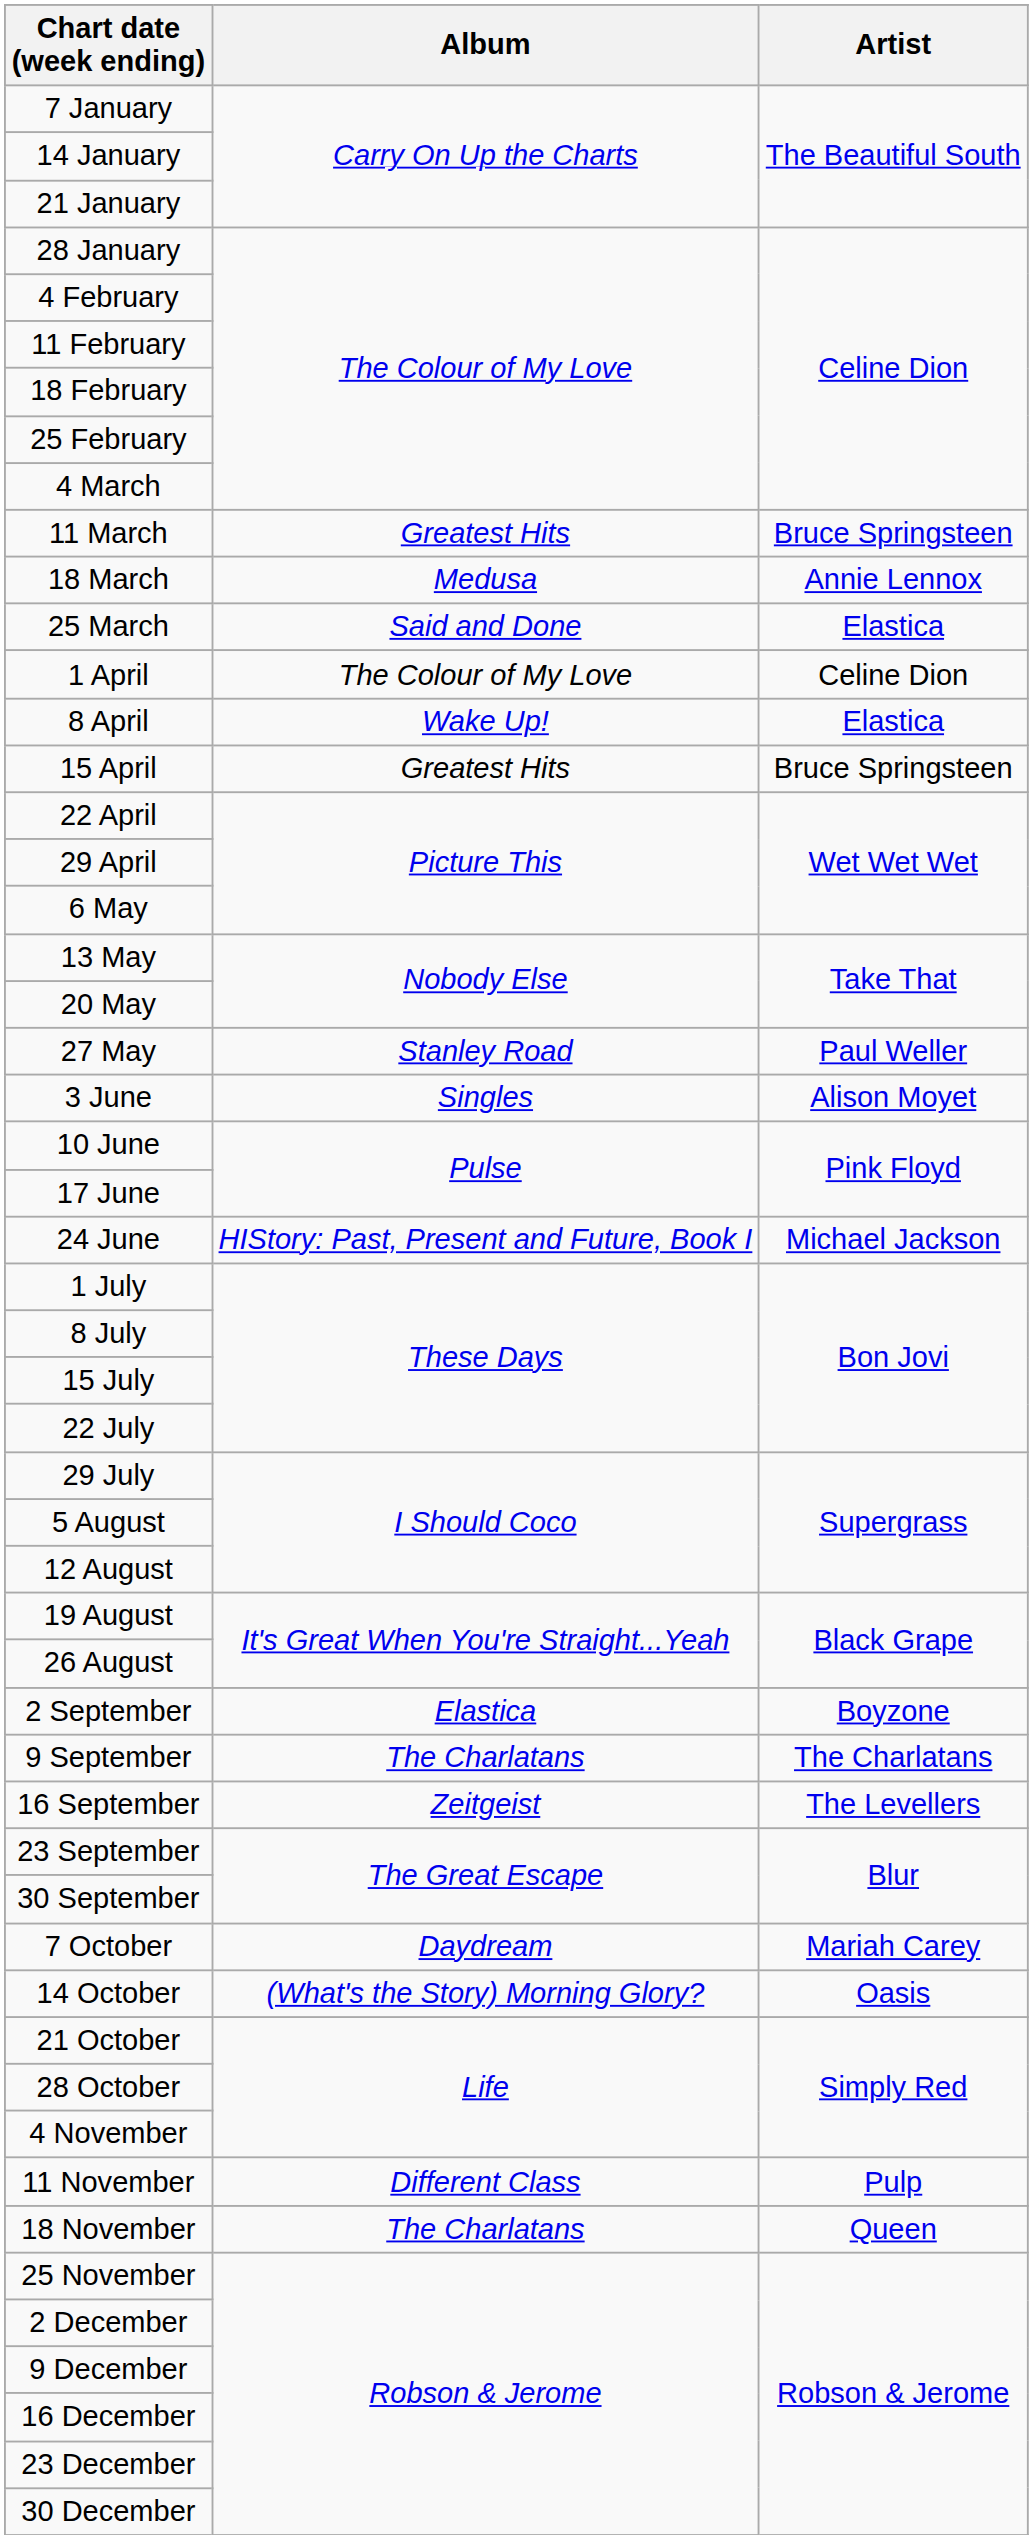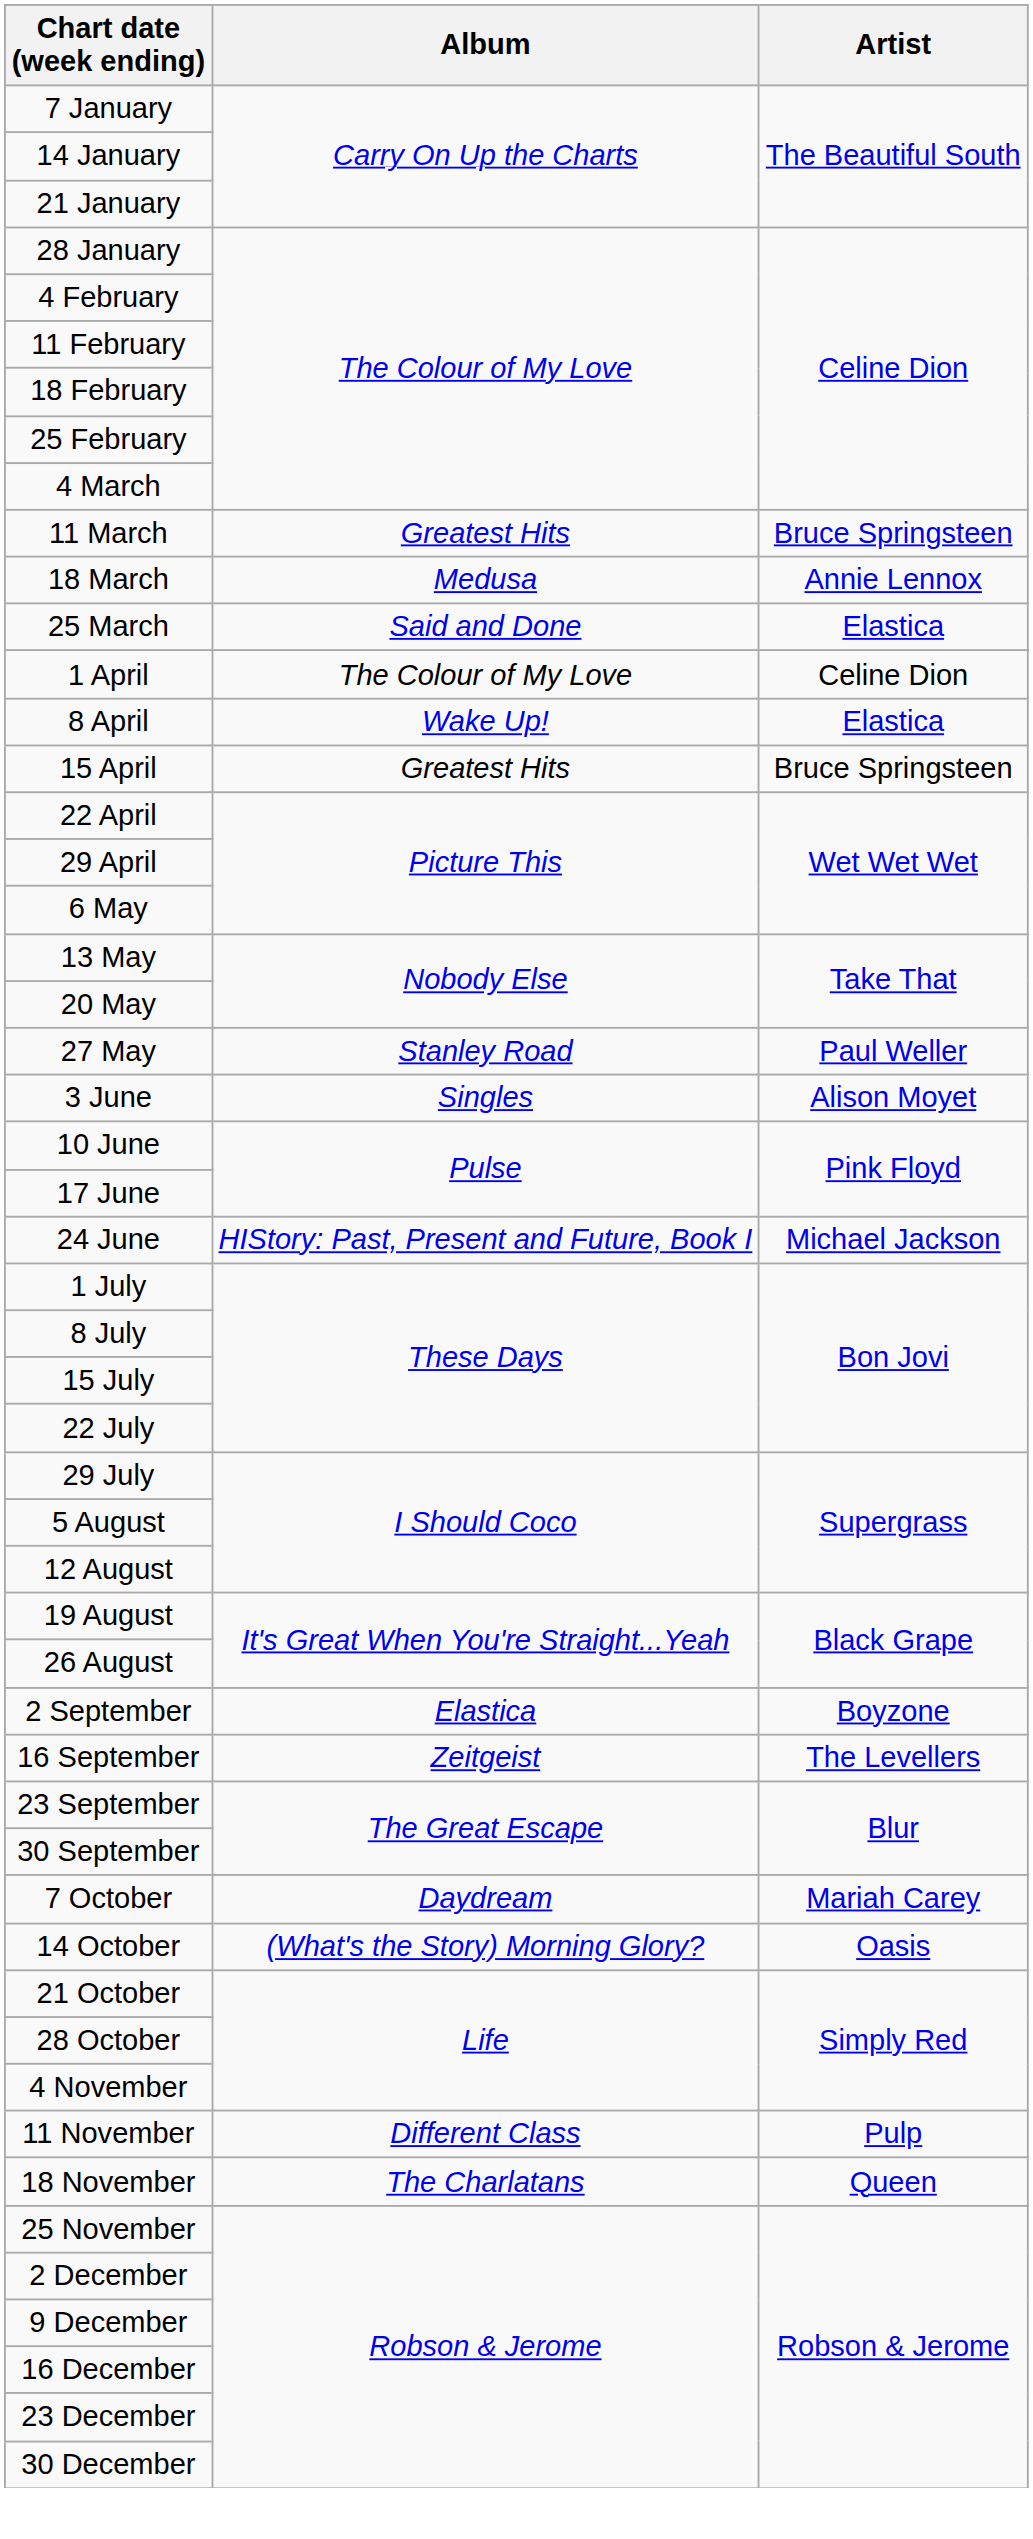 <table class="wikitable" style="font-size:97%; text-align:center;">
 <tr>
 <th>Chart date<br>(week ending)</th>
 <th>Album</th>
 <th>Artist</th>
 </tr>
 <tr>
 <td>7 January</td>
 <td rowspan="3"><em><a href='#'>Carry On Up the Charts</a></em></td>
 <td rowspan="3"><a href='#'>The Beautiful South</a></td>
 </tr>
 <tr>
 <td>14 January</td>
 </tr>
 <tr>
 <td>21 January</td>
 </tr>
 <tr>
 <td>28 January</td>
 <td rowspan="6"><em><a href='#'>The Colour of My Love</a></em></td>
 <td rowspan="6"><a href='#'>Celine Dion</a></td>
 </tr>
 <tr>
 <td>4 February</td>
 </tr>
 <tr>
 <td>11 February</td>
 </tr>
 <tr>
 <td>18 February</td>
 </tr>
 <tr>
 <td>25 February</td>
 </tr>
 <tr>
 <td>4 March</td>
 </tr>
 <tr>
 <td>11 March</td>
 <td><em><a href='#'>Greatest Hits</a></em></td>
 <td><a href='#'>Bruce Springsteen</a></td>
 </tr>
 <tr>
 <td>18 March</td>
 <td><em><a href='#'>Medusa</a></em></td>
 <td><a href='#'>Annie Lennox</a></td>
 </tr>
 <tr>
 <td>25 March</td>
 <td><em><a href='#'>Said and Done</a></em></td>
 <td><a href='#'>Elastica</a></td>
 </tr>
 <tr>
 <td>1 April</td>
 <td><em>The Colour of My Love</em></td>
 <td>Celine Dion</td>
 </tr>
 <tr>
 <td>8 April</td>
 <td><em><a href='#'>Wake Up!</a></em></td>
 <td><a href='#'>Elastica</a></td>
 </tr>
 <tr>
 <td>15 April</td>
 <td><em>Greatest Hits</em></td>
 <td>Bruce Springsteen</td>
 </tr>
 <tr>
 <td>22 April</td>
 <td rowspan="3"><em><a href='#'>Picture This</a></em></td>
 <td rowspan="3"><a href='#'>Wet Wet Wet</a></td>
 </tr>
 <tr>
 <td>29 April</td>
 </tr>
 <tr>
 <td>6 May</td>
 </tr>
 <tr>
 <td>13 May</td>
 <td rowspan="2"><em><a href='#'>Nobody Else</a></em></td>
 <td rowspan="2"><a href='#'>Take That</a></td>
 </tr>
 <tr>
 <td>20 May</td>
 </tr>
 <tr>
 <td>27 May</td>
 <td><em><a href='#'>Stanley Road</a></em></td>
 <td><a href='#'>Paul Weller</a></td>
 </tr>
 <tr>
 <td>3 June</td>
 <td><em><a href='#'>Singles</a></em></td>
 <td><a href='#'>Alison Moyet</a></td>
 </tr>
 <tr>
 <td>10 June</td>
 <td rowspan="2"><em><a href='#'>Pulse</a></em></td>
 <td rowspan="2"><a href='#'>Pink Floyd</a></td>
 </tr>
 <tr>
 <td>17 June</td>
 </tr>
 <tr>
 <td>24 June</td>
 <td><em><a href='#'>HIStory: Past, Present and Future, Book I</a></em></td>
 <td><a href='#'>Michael Jackson</a></td>
 </tr>
 <tr>
 <td>1 July</td>
 <td rowspan="4"><em><a href='#'>These Days</a></em></td>
 <td rowspan="4"><a href='#'>Bon Jovi</a></td>
 </tr>
 <tr>
 <td>8 July</td>
 </tr>
 <tr>
 <td>15 July</td>
 </tr>
 <tr>
 <td>22 July</td>
 </tr>
 <tr>
 <td>29 July</td>
 <td rowspan="3"><em><a href='#'>I Should Coco</a></em></td>
 <td rowspan="3"><a href='#'>Supergrass</a></td>
 </tr>
 <tr>
 <td>5 August</td>
 </tr>
 <tr>
 <td>12 August</td>
 </tr>
 <tr>
 <td>19 August</td>
 <td rowspan="2"><em><a href='#'>It's Great When You're Straight...Yeah</a></em></td>
 <td rowspan="2"><a href='#'>Black Grape</a></td>
 </tr>
 <tr>
 <td>26 August</td>
 </tr>
 <tr>
 <td>2 September</td>
 <td><em><a href='#'>Elastica</a></em></td>
 <td><a href='#'>Boyzone</a></td>
 </tr>
 <tr>
-<td>9 September</td>
-<td><em><a href='#'>The Charlatans</a></em></td>
-<td><a href='#'>The Charlatans</a></td>
-</tr>
-<tr>
 <td>16 September</td>
 <td><em><a href='#'>Zeitgeist</a></em></td>
 <td><a href='#'>The Levellers</a></td>
 </tr>
 <tr>
 <td>23 September</td>
 <td rowspan="2"><em><a href='#'>The Great Escape</a></em></td>
 <td rowspan="2"><a href='#'>Blur</a></td>
 </tr>
 <tr>
 <td>30 September</td>
 </tr>
 <tr>
 <td>7 October</td>
 <td><em><a href='#'>Daydream</a></em></td>
 <td><a href='#'>Mariah Carey</a></td>
 </tr>
 <tr>
 <td>14 October</td>
 <td><em><a href='#'>(What's the Story) Morning Glory?</a></em></td>
 <td><a href='#'>Oasis</a></td>
 </tr>
 <tr>
 <td>21 October</td>
 <td rowspan="3"><em><a href='#'>Life</a></em></td>
 <td rowspan="3"><a href='#'>Simply Red</a></td>
 </tr>
 <tr>
 <td>28 October</td>
 </tr>
 <tr>
 <td>4 November</td>
 </tr>
 <tr>
 <td>11 November</td>
 <td><em><a href='#'>Different Class</a></em></td>
 <td><a href='#'>Pulp</a></td>
 </tr>
 <tr>
 <td>18 November</td>
 <td><em><a href='#'>The Charlatans</a></em></td>
 <td><a href='#'>Queen</a></td>
 </tr>
 <tr>
 <td>25 November</td>
 <td rowspan="6"><em><a href='#'>Robson & Jerome</a></em></td>
 <td rowspan="6"><a href='#'>Robson & Jerome</a></td>
 </tr>
 <tr>
 <td>2 December</td>
 </tr>
 <tr>
 <td>9 December</td>
 </tr>
 <tr>
 <td>16 December</td>
 </tr>
 <tr>
 <td>23 December</td>
 </tr>
 <tr>
 <td>30 December</td>
 </tr>
 </table>
